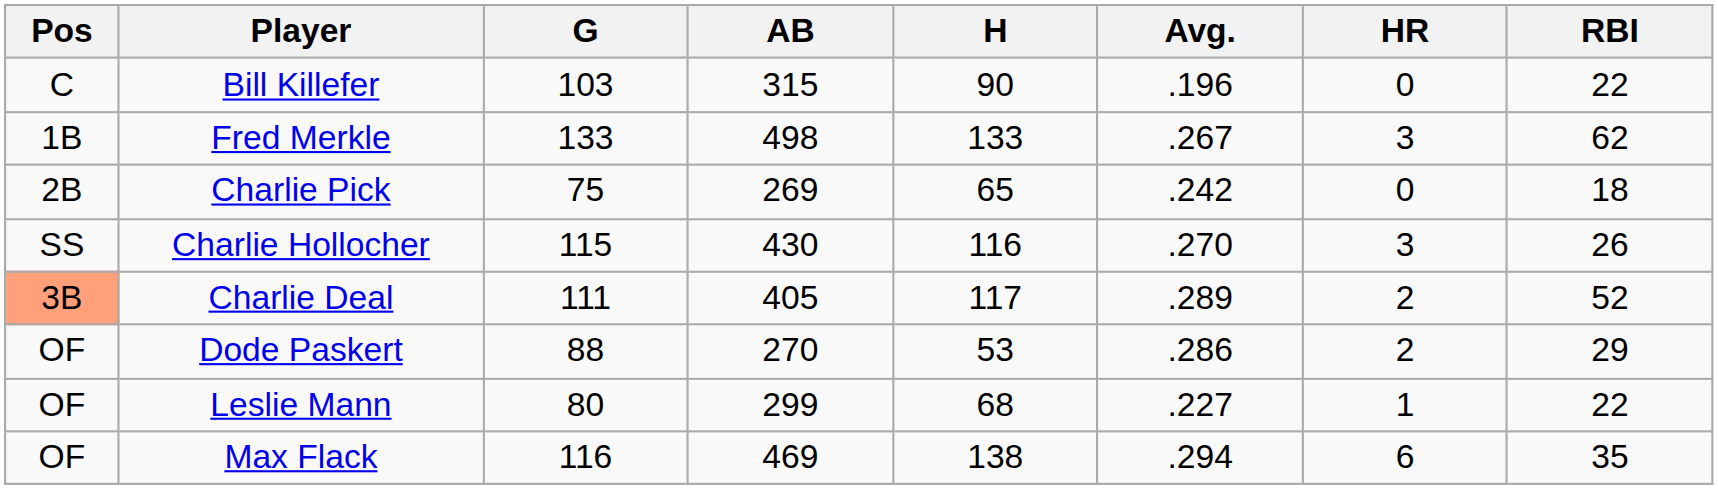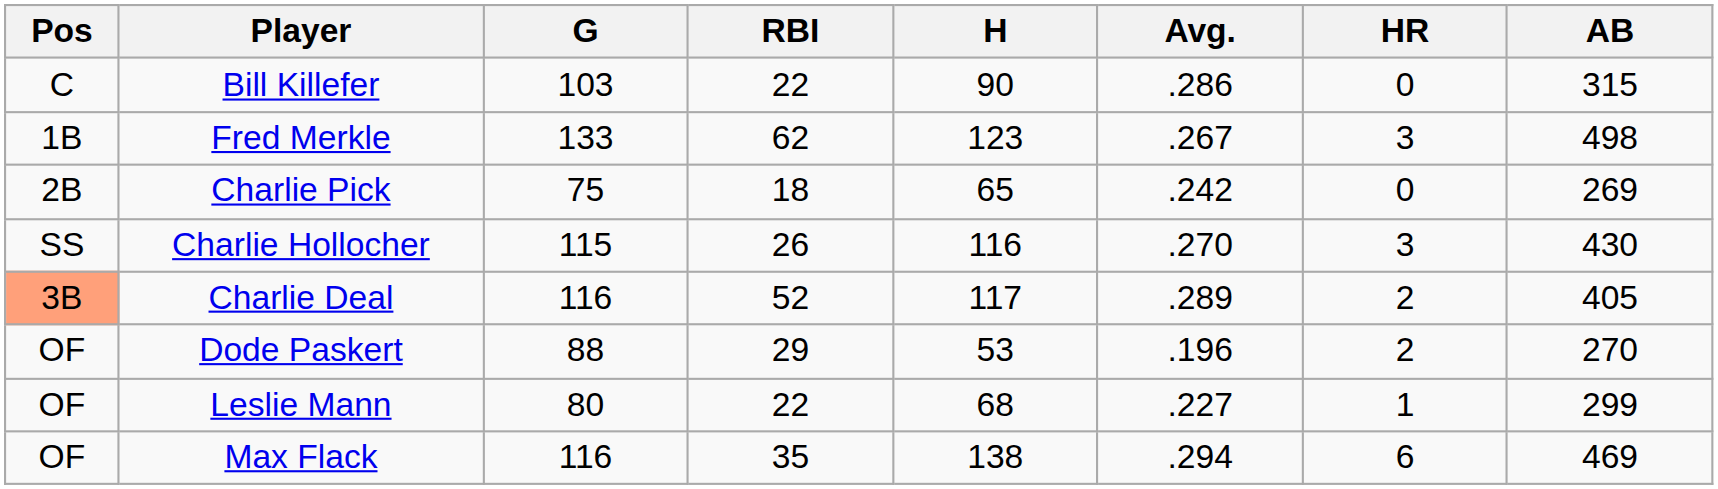 <table class="wikitable sortable">
 <tr>
 <th bgcolor="#DDDDFF" width="5%">Pos</th>
 <th bgcolor="#DDDDFF" width="16%">Player</th>
 <th bgcolor="#DDDDFF" width="9%">G</th>
-<th bgcolor="#DDDDFF" width="9%">AB</th>
+<th bgcolor="#DDDDFF" width="9%">RBI</th>
 <th bgcolor="#DDDDFF" width="9%">H</th>
 <th bgcolor="#DDDDFF" width="9%">Avg.</th>
 <th bgcolor="#DDDDFF" width="9%">HR</th>
-<th bgcolor="#DDDDFF" width="9%">RBI</th>
+<th bgcolor="#DDDDFF" width="9%">AB</th>
 </tr>
 <tr align="center">
 <td>C</td>
 <td><a href='#'>Bill Killefer</a></td>
 <td>103</td>
+<td>22</td>
+<td>90</td>
+<td>.286</td>
+<td>0</td>
 <td>315</td>
-<td>90</td>
-<td>.196</td>
-<td>0</td>
-<td>22</td>
 </tr>
 <tr align="center">
 <td>1B</td>
 <td><a href='#'>Fred Merkle</a></td>
 <td>133</td>
-<td>498</td>
-<td>133</td>
+<td>62</td>
+<td>123</td>
 <td>.267</td>
 <td>3</td>
-<td>62</td>
+<td>498</td>
 </tr>
 <tr align="center">
 <td>2B</td>
 <td><a href='#'>Charlie Pick</a></td>
 <td>75</td>
-<td>269</td>
+<td>18</td>
 <td>65</td>
 <td>.242</td>
 <td>0</td>
-<td>18</td>
+<td>269</td>
 </tr>
 <tr align="center">
 <td>SS</td>
 <td><a href='#'>Charlie Hollocher</a></td>
 <td>115</td>
-<td>430</td>
+<td>26</td>
 <td>116</td>
 <td>.270</td>
 <td>3</td>
-<td>26</td>
+<td>430</td>
 </tr>
 <tr align="center">
 <td style="background: lightsalmon;">3B</td>
 <td><a href='#'>Charlie Deal</a></td>
-<td>111</td>
-<td>405</td>
+<td>116</td>
+<td>52</td>
 <td>117</td>
 <td>.289</td>
 <td>2</td>
-<td>52</td>
+<td>405</td>
 </tr>
 <tr align="center">
 <td>OF</td>
 <td><a href='#'>Dode Paskert</a></td>
 <td>88</td>
+<td>29</td>
+<td>53</td>
+<td>.196</td>
+<td>2</td>
 <td>270</td>
-<td>53</td>
-<td>.286</td>
-<td>2</td>
-<td>29</td>
 </tr>
 <tr align="center">
 <td>OF</td>
 <td><a href='#'>Leslie Mann</a></td>
 <td>80</td>
-<td>299</td>
+<td>22</td>
 <td>68</td>
 <td>.227</td>
 <td>1</td>
-<td>22</td>
+<td>299</td>
 </tr>
 <tr align="center">
 <td>OF</td>
 <td><a href='#'>Max Flack</a></td>
 <td>116</td>
-<td>469</td>
+<td>35</td>
 <td>138</td>
 <td>.294</td>
 <td>6</td>
-<td>35</td>
+<td>469</td>
 </tr>
 </table>
